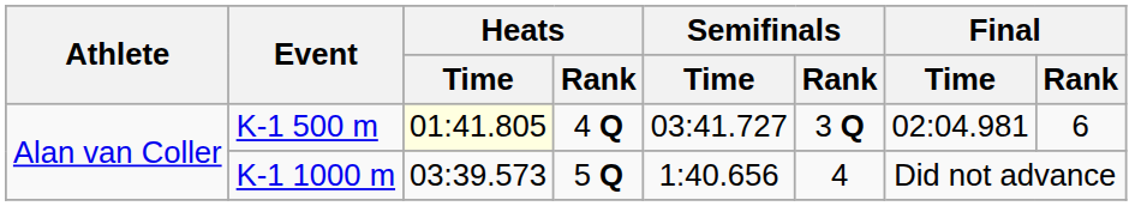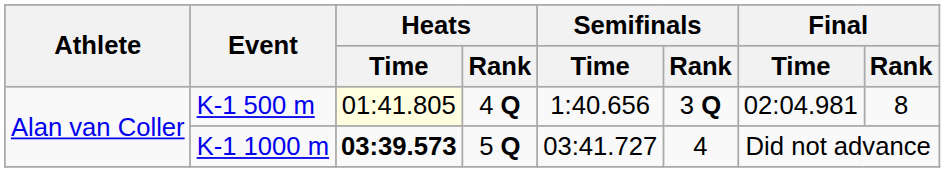 <table class=wikitable style="font-size:90%">
 <tr>
 <th rowspan="2">Athlete</th>
 <th rowspan="2">Event</th>
 <th colspan="2">Heats</th>
 <th colspan="2">Semifinals</th>
 <th colspan="2">Final</th>
 </tr>
 <tr>
 <th>Time</th>
 <th>Rank</th>
 <th>Time</th>
 <th>Rank</th>
 <th>Time</th>
 <th>Rank</th>
 </tr>
 <tr>
 <td align=center rowspan=2><a href='#'>Alan van Coller</a></td>
 <td><a href='#'>K-1 500 m</a></td>
 <td align=center style="background: lightyellow;">01:41.805</td>
 <td align=center>4 <strong>Q</strong></td>
-<td align=center>03:41.727</td>
+<td align=center>1:40.656</td>
 <td align=center>3 <strong>Q</strong></td>
 <td align=center>02:04.981</td>
-<td align=center>6</td>
+<td align=center>8</td>
 </tr>
 <tr>
 <td><a href='#'>K-1 1000 m</a></td>
-<td align=center>03:39.573</td>
+<td align=center><strong>03:39.573</strong></td>
 <td align=center>5 <strong>Q</strong></td>
-<td align=center>1:40.656</td>
+<td align=center>03:41.727</td>
 <td align=center>4</td>
 <td align=center colspan=2>Did not advance</td>
 </tr>
 </table>
